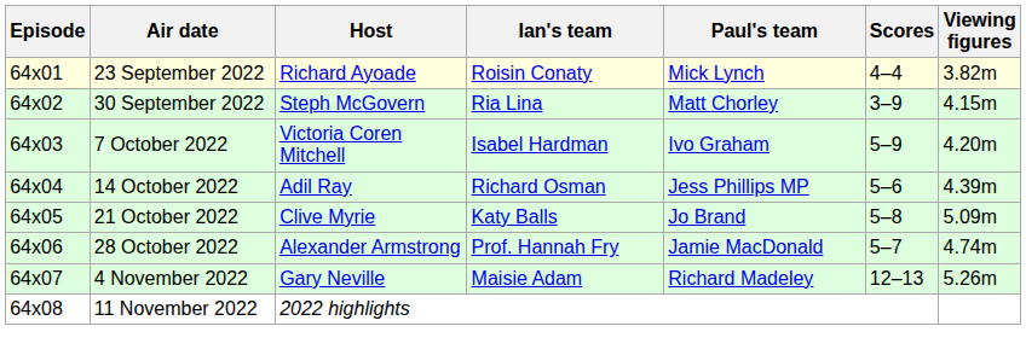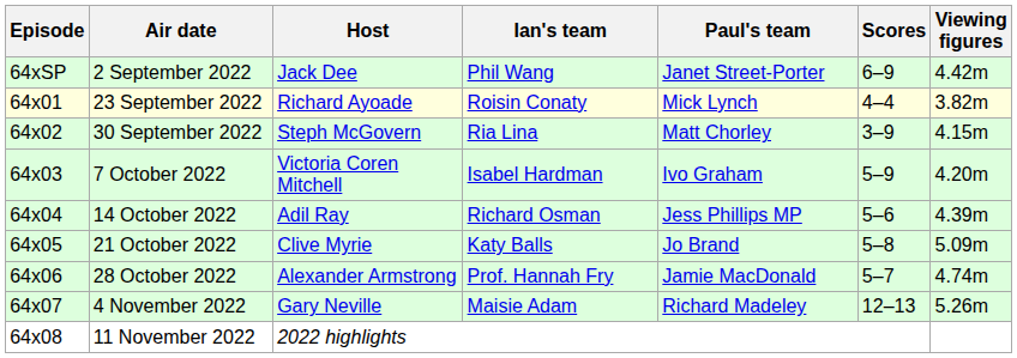 <table class="wikitable"  style="width:840px; background:#dfd;">
 <tr>
 <th style="width:5%;">Episode</th>
 <th style="width:21%;">Air date</th>
 <th style="width:22%;">Host</th>
 <th style="width:23%;">Ian's team</th>
 <th style="width:23%;">Paul's team</th>
 <th style="width:5%;">Scores</th>
 <th style="width:120%;">Viewing figures</th>
+</tr>
+<tr>
+<td>64xSP</td>
+<td>2 September 2022</td>
+<td><a href='#'>Jack Dee</a></td>
+<td><a href='#'>Phil Wang</a></td>
+<td><a href='#'>Janet Street-Porter</a></td>
+<td>6–9</td>
+<td>4.42m</td>
 </tr>
 <tr style="background:#ffd;">
 <td>64x01</td>
 <td>23 September 2022</td>
 <td><a href='#'>Richard Ayoade</a></td>
 <td><a href='#'>Roisin Conaty</a></td>
 <td><a href='#'>Mick Lynch</a></td>
 <td>4–4</td>
 <td>3.82m</td>
 </tr>
 <tr>
 <td>64x02</td>
 <td>30 September 2022</td>
 <td><a href='#'>Steph McGovern</a></td>
 <td><a href='#'>Ria Lina</a></td>
 <td><a href='#'>Matt Chorley</a></td>
 <td>3–9</td>
 <td>4.15m</td>
 </tr>
 <tr>
 <td>64x03</td>
 <td>7 October 2022</td>
 <td><a href='#'>Victoria Coren Mitchell</a></td>
 <td><a href='#'>Isabel Hardman</a></td>
 <td><a href='#'>Ivo Graham</a></td>
 <td>5–9</td>
 <td>4.20m</td>
 </tr>
 <tr>
 <td>64x04</td>
 <td>14 October 2022</td>
 <td><a href='#'>Adil Ray</a></td>
 <td><a href='#'>Richard Osman</a></td>
 <td><a href='#'>Jess Phillips MP</a></td>
 <td>5–6</td>
 <td>4.39m</td>
 </tr>
 <tr>
 <td>64x05</td>
 <td>21 October 2022</td>
 <td><a href='#'>Clive Myrie</a></td>
 <td><a href='#'>Katy Balls</a></td>
 <td><a href='#'>Jo Brand</a></td>
 <td>5–8</td>
 <td>5.09m</td>
 </tr>
 <tr>
 <td>64x06</td>
 <td>28 October 2022</td>
 <td><a href='#'>Alexander Armstrong</a></td>
 <td><a href='#'>Prof. Hannah Fry</a></td>
 <td><a href='#'>Jamie MacDonald</a></td>
 <td>5–7</td>
 <td>4.74m</td>
 </tr>
 <tr>
 <td>64x07</td>
 <td>4 November 2022</td>
 <td><a href='#'>Gary Neville</a></td>
 <td><a href='#'>Maisie Adam</a></td>
 <td><a href='#'>Richard Madeley</a></td>
 <td>12–13</td>
 <td>5.26m</td>
 </tr>
 <tr style="background:#fff;">
 <td>64x08</td>
 <td>11 November 2022</td>
 <td colspan="4"><em>2022 highlights</em></td>
 <td></td>
 </tr>
 </table>
